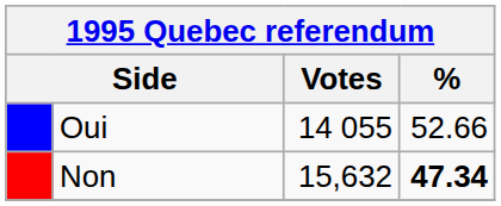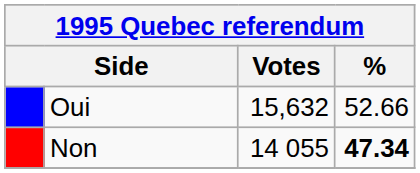 <table class="wikitable" style="font-size: 95%; clear:both">
 <tr style="background-color:#E9E9E9">
 <th colspan=4><a href='#'>1995 Quebec referendum</a></th>
 </tr>
 <tr style="background-color:#E9E9E9">
 <th colspan=2 style="width: 130px">Side</th>
 <th style="width: 50px">Votes</th>
 <th style="width: 40px">%</th>
 </tr>
 <tr>
 <td bgcolor="blue"></td>
 <td>Oui</td>
-<td align="right">14 055</td>
+<td align="right">15,632</td>
 <td align="right">52.66</td>
 </tr>
 <tr>
 <td bgcolor="red"></td>
 <td>Non</td>
-<td align="right">15,632</td>
+<td align="right">14 055</td>
 <td align="right"><strong>47.34</strong></td>
 </tr>
 <tr>
 </tr>
 </table>
